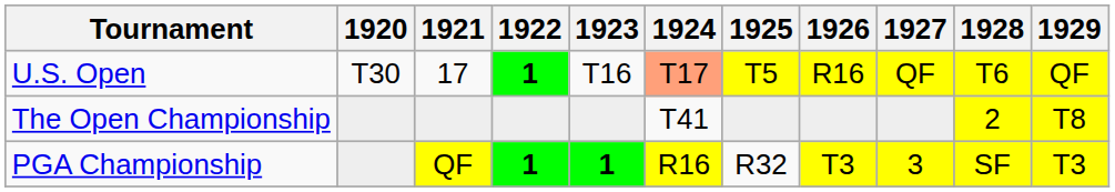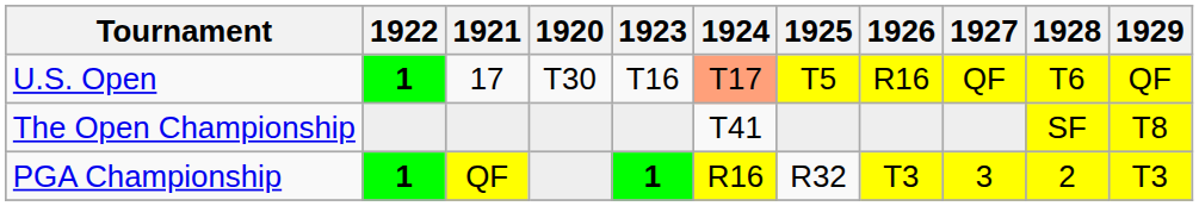 <table class="wikitable" style="font-size:95%;text-align:center;">
 <tr>
 <th>Tournament</th>
+<th>1922</th>
+<th>1921</th>
 <th>1920</th>
-<th>1921</th>
-<th>1922</th>
 <th>1923</th>
 <th>1924</th>
 <th>1925</th>
 <th>1926</th>
 <th>1927</th>
 <th>1928</th>
 <th>1929</th>
 </tr>
 <tr>
 <td align=left><a href='#'>U.S. Open</a></td>
+<td style="background:lime;"><strong>1</strong></td>
+<td>17</td>
 <td>T30</td>
-<td>17</td>
-<td style="background:lime;"><strong>1</strong></td>
 <td>T16</td>
 <td style="background: lightsalmon;">T17</td>
 <td style="background:yellow;">T5</td>
 <td style="background:yellow;">R16</td>
 <td style="background:yellow;">QF</td>
 <td style="background:yellow;">T6</td>
 <td style="background:yellow;">QF</td>
 </tr>
 <tr>
 <td align=left><a href='#'>The Open Championship</a></td>
 <td style="background:#eeeeee;"></td>
 <td style="background:#eeeeee;"></td>
 <td style="background:#eeeeee;"></td>
 <td style="background:#eeeeee;"></td>
 <td>T41</td>
 <td style="background:#eeeeee;"></td>
 <td style="background:#eeeeee;"></td>
 <td style="background:#eeeeee;"></td>
-<td style="background:yellow;">2</td>
+<td style="background:yellow;">SF</td>
 <td style="background:yellow;">T8</td>
 </tr>
 <tr>
 <td align=left><a href='#'>PGA Championship</a></td>
+<td style="background:lime;"><strong>1</strong></td>
+<td style="background:yellow;">QF</td>
 <td style="background:#eeeeee;"></td>
-<td style="background:yellow;">QF</td>
-<td style="background:lime;"><strong>1</strong></td>
 <td style="background:lime;"><strong>1</strong></td>
 <td style="background:yellow;">R16</td>
 <td>R32</td>
 <td style="background:yellow;">T3</td>
 <td style="background:yellow;">3</td>
-<td style="background:yellow;">SF</td>
+<td style="background:yellow;">2</td>
 <td style="background:yellow;">T3</td>
 </tr>
 </table>
